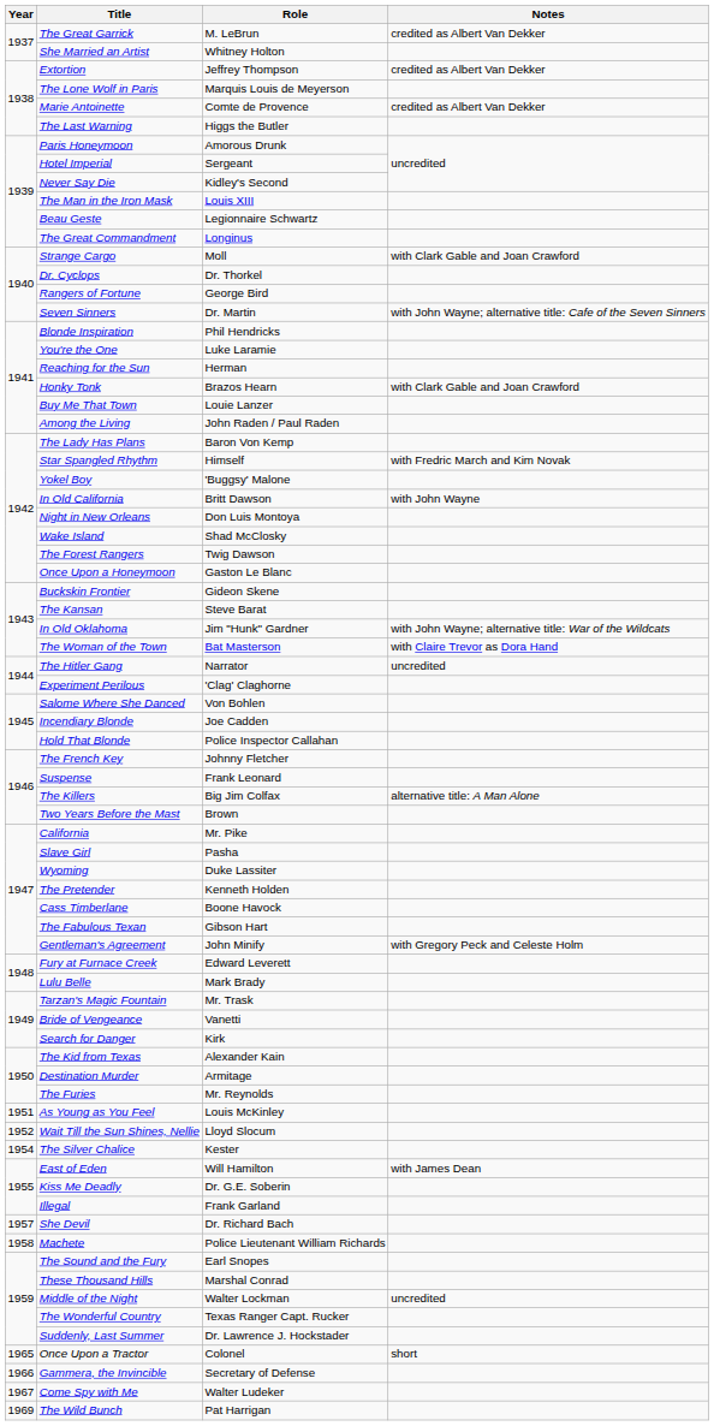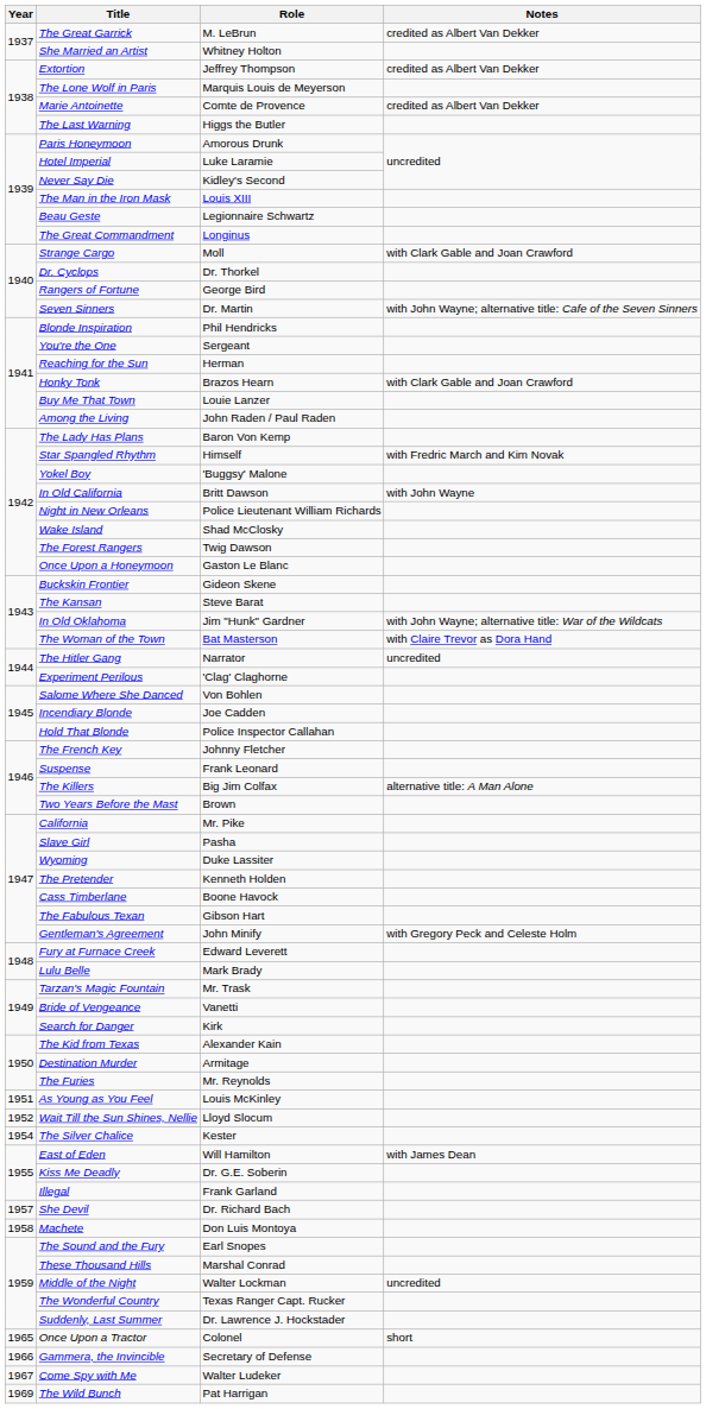 <table class="wikitable sortable">
 <tr>
 <th>Year</th>
 <th>Title</th>
 <th>Role</th>
 <th class="unsortable">Notes</th>
 </tr>
 <tr>
 <td rowspan=2>1937</td>
 <td><em><a href='#'>The Great Garrick</a></em></td>
 <td>M. LeBrun</td>
 <td>credited as Albert Van Dekker</td>
 </tr>
 <tr>
 <td><em><a href='#'>She Married an Artist</a></em></td>
 <td>Whitney Holton</td>
 <td></td>
 </tr>
 <tr>
 <td rowspan=4>1938</td>
 <td><em><a href='#'>Extortion</a></em></td>
 <td>Jeffrey Thompson</td>
 <td>credited as Albert Van Dekker</td>
 </tr>
 <tr>
 <td><em><a href='#'>The Lone Wolf in Paris</a></em></td>
 <td>Marquis Louis de Meyerson</td>
 <td></td>
 </tr>
 <tr>
 <td><em><a href='#'>Marie Antoinette</a></em></td>
 <td>Comte de Provence</td>
 <td>credited as Albert Van Dekker</td>
 </tr>
 <tr>
 <td><em><a href='#'>The Last Warning</a></em></td>
 <td>Higgs the Butler</td>
 <td></td>
 </tr>
 <tr>
 <td rowspan=6>1939</td>
 <td><em><a href='#'>Paris Honeymoon</a></em></td>
 <td>Amorous Drunk</td>
 <td rowspan="3">uncredited</td>
 </tr>
 <tr>
 <td><em><a href='#'>Hotel Imperial</a></em></td>
-<td>Sergeant</td>
+<td>Luke Laramie</td>
 </tr>
 <tr>
 <td><em><a href='#'>Never Say Die</a></em></td>
 <td>Kidley's Second</td>
 </tr>
 <tr>
 <td><em><a href='#'>The Man in the Iron Mask</a></em></td>
 <td><a href='#'>Louis XIII</a></td>
 <td></td>
 </tr>
 <tr>
 <td><em><a href='#'>Beau Geste</a></em></td>
 <td>Legionnaire Schwartz</td>
 <td></td>
 </tr>
 <tr>
 <td><em><a href='#'>The Great Commandment</a></em></td>
 <td><a href='#'>Longinus</a></td>
 <td></td>
 </tr>
 <tr>
 <td rowspan=4>1940</td>
 <td><em><a href='#'>Strange Cargo</a></em></td>
 <td>Moll</td>
 <td>with Clark Gable and Joan Crawford</td>
 </tr>
 <tr>
 <td><em><a href='#'>Dr. Cyclops</a></em></td>
 <td>Dr. Thorkel</td>
 <td></td>
 </tr>
 <tr>
 <td><em><a href='#'>Rangers of Fortune</a></em></td>
 <td>George Bird</td>
 <td></td>
 </tr>
 <tr>
 <td><em><a href='#'>Seven Sinners</a></em></td>
 <td>Dr. Martin</td>
 <td>with John Wayne; alternative title: <em>Cafe of the Seven Sinners</em></td>
 </tr>
 <tr>
 <td rowspan=6>1941</td>
 <td><em><a href='#'>Blonde Inspiration</a></em></td>
 <td>Phil Hendricks</td>
 <td></td>
 </tr>
 <tr>
 <td><em><a href='#'>You're the One</a></em></td>
-<td>Luke Laramie</td>
+<td>Sergeant</td>
 <td></td>
 </tr>
 <tr>
 <td><em><a href='#'>Reaching for the Sun</a></em></td>
 <td>Herman</td>
 <td></td>
 </tr>
 <tr>
 <td><em><a href='#'>Honky Tonk</a></em></td>
 <td>Brazos Hearn</td>
 <td>with Clark Gable and Joan Crawford</td>
 </tr>
 <tr>
 <td><em><a href='#'>Buy Me That Town</a></em></td>
 <td>Louie Lanzer</td>
 <td></td>
 </tr>
 <tr>
 <td><em><a href='#'>Among the Living</a></em></td>
 <td>John Raden / Paul Raden</td>
 <td></td>
 </tr>
 <tr>
 <td rowspan=8>1942</td>
 <td><em><a href='#'>The Lady Has Plans</a></em></td>
 <td>Baron Von Kemp</td>
 <td></td>
 </tr>
 <tr>
 <td><em><a href='#'>Star Spangled Rhythm</a></em></td>
 <td>Himself</td>
 <td>with Fredric March and Kim Novak</td>
 </tr>
 <tr>
 <td><em><a href='#'>Yokel Boy</a></em></td>
 <td>'Buggsy' Malone</td>
 <td></td>
 </tr>
 <tr>
 <td><em><a href='#'>In Old California</a></em></td>
 <td>Britt Dawson</td>
 <td>with John Wayne</td>
 </tr>
 <tr>
 <td><em><a href='#'>Night in New Orleans</a></em></td>
-<td>Don Luis Montoya</td>
+<td>Police Lieutenant William Richards</td>
 <td></td>
 </tr>
 <tr>
 <td><em><a href='#'>Wake Island</a></em></td>
 <td>Shad McClosky</td>
 <td></td>
 </tr>
 <tr>
 <td><em><a href='#'>The Forest Rangers</a></em></td>
 <td>Twig Dawson</td>
 <td></td>
 </tr>
 <tr>
 <td><em><a href='#'>Once Upon a Honeymoon</a></em></td>
 <td>Gaston Le Blanc</td>
 <td></td>
 </tr>
 <tr>
 <td rowspan=4>1943</td>
 <td><em><a href='#'>Buckskin Frontier</a></em></td>
 <td>Gideon Skene</td>
 <td></td>
 </tr>
 <tr>
 <td><em><a href='#'>The Kansan</a></em></td>
 <td>Steve Barat</td>
 <td></td>
 </tr>
 <tr>
 <td><em><a href='#'>In Old Oklahoma</a></em></td>
 <td>Jim "Hunk" Gardner</td>
 <td>with John Wayne; alternative title: <em>War of the Wildcats</em></td>
 </tr>
 <tr>
 <td><em><a href='#'>The Woman of the Town</a></em></td>
 <td><a href='#'>Bat Masterson</a></td>
 <td>with <a href='#'>Claire Trevor</a> as <a href='#'>Dora Hand</a></td>
 </tr>
 <tr>
 <td rowspan=2>1944</td>
 <td><em><a href='#'>The Hitler Gang</a></em></td>
 <td>Narrator</td>
 <td>uncredited</td>
 </tr>
 <tr>
 <td><em><a href='#'>Experiment Perilous</a></em></td>
 <td>'Clag' Claghorne</td>
 <td></td>
 </tr>
 <tr>
 <td rowspan=3>1945</td>
 <td><em><a href='#'>Salome Where She Danced</a></em></td>
 <td>Von Bohlen</td>
 <td></td>
 </tr>
 <tr>
 <td><em><a href='#'>Incendiary Blonde</a></em></td>
 <td>Joe Cadden</td>
 <td></td>
 </tr>
 <tr>
 <td><em><a href='#'>Hold That Blonde</a></em></td>
 <td>Police Inspector Callahan</td>
 <td></td>
 </tr>
 <tr>
 <td rowspan=4>1946</td>
 <td><em><a href='#'>The French Key</a></em></td>
 <td>Johnny Fletcher</td>
 <td></td>
 </tr>
 <tr>
 <td><em><a href='#'>Suspense</a></em></td>
 <td>Frank Leonard</td>
 <td></td>
 </tr>
 <tr>
 <td><em><a href='#'>The Killers</a></em></td>
 <td>Big Jim Colfax</td>
 <td>alternative title: <em>A Man Alone</em></td>
 </tr>
 <tr>
 <td><em><a href='#'>Two Years Before the Mast</a></em></td>
 <td>Brown</td>
 <td></td>
 </tr>
 <tr>
 <td rowspan=7>1947</td>
 <td><em><a href='#'>California</a></em></td>
 <td>Mr. Pike</td>
 <td></td>
 </tr>
 <tr>
 <td><em><a href='#'>Slave Girl</a></em></td>
 <td>Pasha</td>
 <td></td>
 </tr>
 <tr>
 <td><em><a href='#'>Wyoming</a></em></td>
 <td>Duke Lassiter</td>
 <td></td>
 </tr>
 <tr>
 <td><em><a href='#'>The Pretender</a></em></td>
 <td>Kenneth Holden</td>
 <td></td>
 </tr>
 <tr>
 <td><em><a href='#'>Cass Timberlane</a></em></td>
 <td>Boone Havock</td>
 <td></td>
 </tr>
 <tr>
 <td><em><a href='#'>The Fabulous Texan</a></em></td>
 <td>Gibson Hart</td>
 <td></td>
 </tr>
 <tr>
 <td><em><a href='#'>Gentleman's Agreement</a></em></td>
 <td>John Minify</td>
 <td>with Gregory Peck and Celeste Holm</td>
 </tr>
 <tr>
 <td rowspan=2>1948</td>
 <td><em><a href='#'>Fury at Furnace Creek</a></em></td>
 <td>Edward Leverett</td>
 <td></td>
 </tr>
 <tr>
 <td><em><a href='#'>Lulu Belle</a></em></td>
 <td>Mark Brady</td>
 <td></td>
 </tr>
 <tr>
 <td rowspan=3>1949</td>
 <td><em><a href='#'>Tarzan's Magic Fountain</a></em></td>
 <td>Mr. Trask</td>
 <td></td>
 </tr>
 <tr>
 <td><em><a href='#'>Bride of Vengeance</a></em></td>
 <td>Vanetti</td>
 <td></td>
 </tr>
 <tr>
 <td><em><a href='#'>Search for Danger</a></em></td>
 <td>Kirk</td>
 <td></td>
 </tr>
 <tr>
 <td rowspan=3>1950</td>
 <td><em><a href='#'>The Kid from Texas</a></em></td>
 <td>Alexander Kain</td>
 <td></td>
 </tr>
 <tr>
 <td><em><a href='#'>Destination Murder</a></em></td>
 <td>Armitage</td>
 <td></td>
 </tr>
 <tr>
 <td><em><a href='#'>The Furies</a></em></td>
 <td>Mr. Reynolds</td>
 <td></td>
 </tr>
 <tr>
 <td>1951</td>
 <td><em><a href='#'>As Young as You Feel</a></em></td>
 <td>Louis McKinley</td>
 <td></td>
 </tr>
 <tr>
 <td>1952</td>
 <td><em><a href='#'>Wait Till the Sun Shines, Nellie</a></em></td>
 <td>Lloyd Slocum</td>
 <td></td>
 </tr>
 <tr>
 <td>1954</td>
 <td><em><a href='#'>The Silver Chalice</a></em></td>
 <td>Kester</td>
 <td></td>
 </tr>
 <tr>
 <td rowspan=3>1955</td>
 <td><em><a href='#'>East of Eden</a></em></td>
 <td>Will Hamilton</td>
 <td>with James Dean</td>
 </tr>
 <tr>
 <td><em><a href='#'>Kiss Me Deadly</a></em></td>
 <td>Dr. G.E. Soberin</td>
 <td></td>
 </tr>
 <tr>
 <td><em><a href='#'>Illegal</a></em></td>
 <td>Frank Garland</td>
 <td></td>
 </tr>
 <tr>
 <td>1957</td>
 <td><em><a href='#'>She Devil</a></em></td>
 <td>Dr. Richard Bach</td>
 <td></td>
 </tr>
 <tr>
 <td>1958</td>
 <td><em><a href='#'>Machete</a></em></td>
-<td>Police Lieutenant William Richards</td>
+<td>Don Luis Montoya</td>
 <td></td>
 </tr>
 <tr>
 <td rowspan=5>1959</td>
 <td><em><a href='#'>The Sound and the Fury</a></em></td>
 <td>Earl Snopes</td>
 <td></td>
 </tr>
 <tr>
 <td><em><a href='#'>These Thousand Hills</a></em></td>
 <td>Marshal Conrad</td>
 <td></td>
 </tr>
 <tr>
 <td><em><a href='#'>Middle of the Night</a></em></td>
 <td>Walter Lockman</td>
 <td>uncredited</td>
 </tr>
 <tr>
 <td><em><a href='#'>The Wonderful Country</a></em></td>
 <td>Texas Ranger Capt. Rucker</td>
 <td></td>
 </tr>
 <tr>
 <td><em><a href='#'>Suddenly, Last Summer</a></em></td>
 <td>Dr. Lawrence J. Hockstader</td>
 <td></td>
 </tr>
 <tr>
 <td>1965</td>
 <td><em>Once Upon a Tractor</em></td>
 <td>Colonel</td>
 <td>short</td>
 </tr>
 <tr>
 <td>1966</td>
 <td><em><a href='#'>Gammera, the Invincible</a></em></td>
 <td>Secretary of Defense</td>
 <td></td>
 </tr>
 <tr>
 <td>1967</td>
 <td><em><a href='#'>Come Spy with Me</a></em></td>
 <td>Walter Ludeker</td>
 <td></td>
 </tr>
 <tr>
 <td>1969</td>
 <td><em><a href='#'>The Wild Bunch</a></em></td>
 <td>Pat Harrigan</td>
 <td></td>
 </tr>
 </table>
